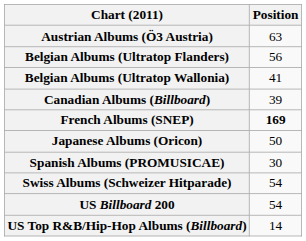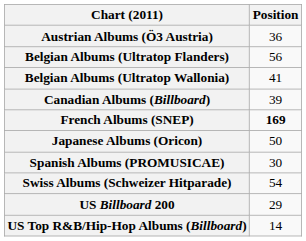 <table class="wikitable sortable plainrowheaders" style="text-align:center">
 <tr>
 <th scope="col">Chart (2011)</th>
 <th scope="col">Position</th>
 </tr>
 <tr>
 <th scope="row">Austrian Albums (Ö3 Austria)</th>
-<td>63</td>
+<td>36</td>
 </tr>
 <tr>
 <th scope="row">Belgian Albums (Ultratop Flanders)</th>
 <td>56</td>
 </tr>
 <tr>
 <th scope="row">Belgian Albums (Ultratop Wallonia)</th>
 <td>41</td>
 </tr>
 <tr>
 <th scope="row">Canadian Albums (<em>Billboard</em>)</th>
 <td>39</td>
 </tr>
 <tr>
 <th scope="row">French Albums (SNEP)</th>
 <td><strong>169</strong></td>
 </tr>
 <tr>
 <th scope="row">Japanese Albums (Oricon)</th>
 <td>50</td>
 </tr>
 <tr>
 <th scope="row">Spanish Albums (PROMUSICAE)</th>
 <td>30</td>
 </tr>
 <tr>
 <th scope="row">Swiss Albums (Schweizer Hitparade)</th>
 <td>54</td>
 </tr>
 <tr>
 <th scope="row">US <em>Billboard</em> 200</th>
-<td>54</td>
+<td>29</td>
 </tr>
 <tr>
 <th scope="row">US Top R&B/Hip-Hop Albums (<em>Billboard</em>)</th>
 <td>14</td>
 </tr>
 </table>
